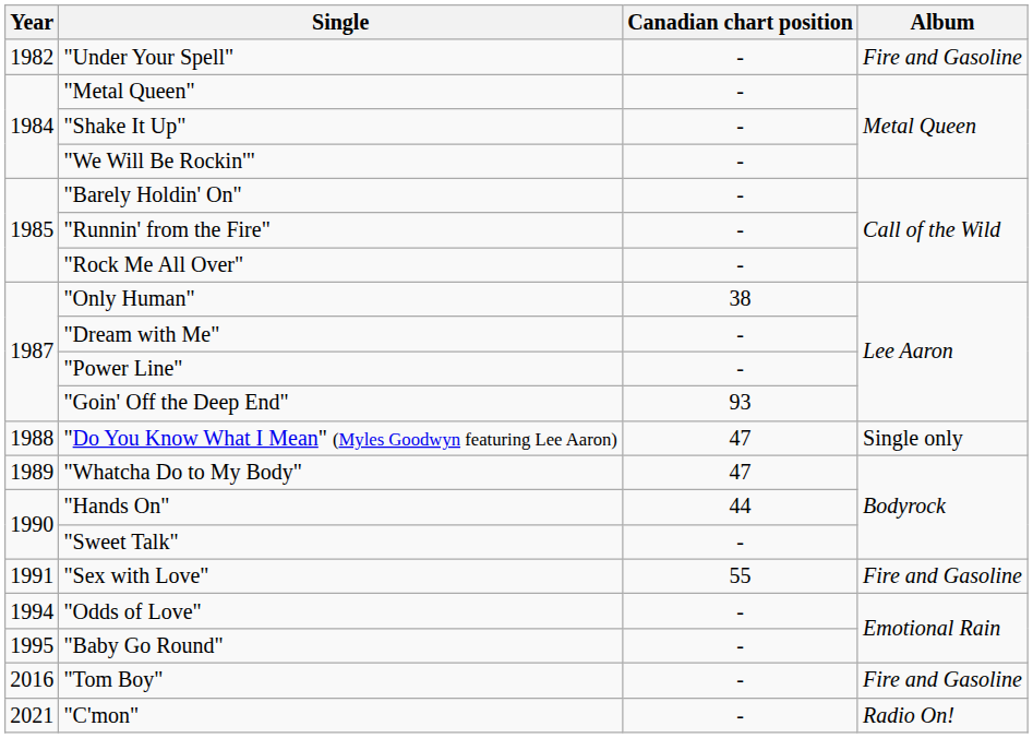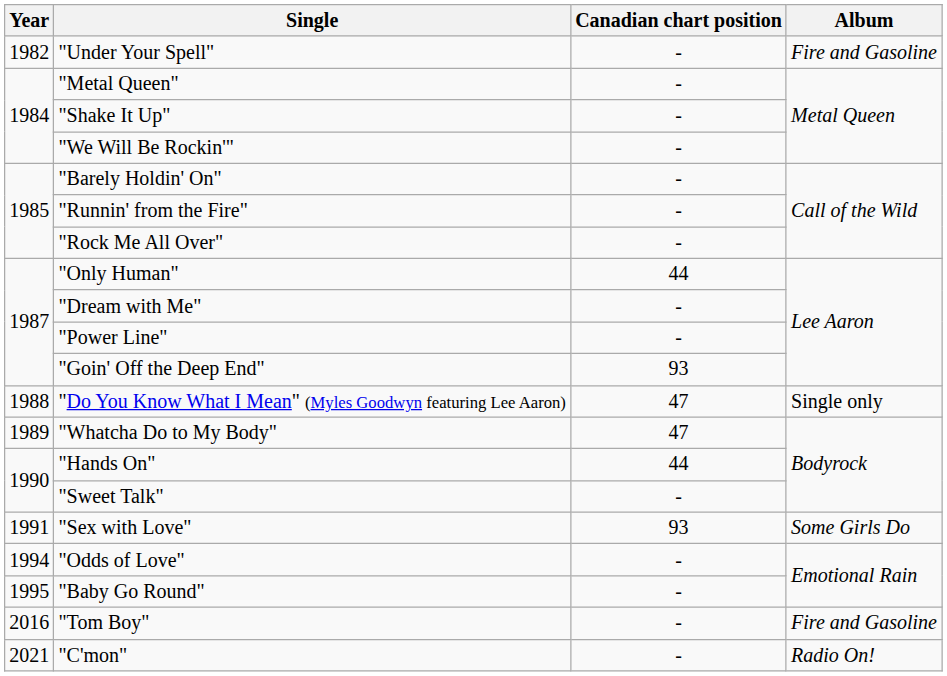 <table class="wikitable">
 <tr>
 <th>Year</th>
 <th>Single</th>
 <th>Canadian chart position</th>
 <th>Album</th>
 </tr>
 <tr>
 <td>1982</td>
 <td>"Under Your Spell"</td>
 <td align="center">-</td>
 <td><em>Fire and Gasoline</em></td>
 </tr>
 <tr>
 <td rowspan="3">1984</td>
 <td>"Metal Queen"</td>
 <td align="center">-</td>
 <td rowspan="3"><em>Metal Queen</em></td>
 </tr>
 <tr>
 <td>"Shake It Up"</td>
 <td align="center">-</td>
 </tr>
 <tr>
 <td>"We Will Be Rockin'"</td>
 <td align="center">-</td>
 </tr>
 <tr>
 <td rowspan="3">1985</td>
 <td>"Barely Holdin' On"</td>
 <td align="center">-</td>
 <td rowspan="3"><em>Call of the Wild</em></td>
 </tr>
 <tr>
 <td>"Runnin' from the Fire"</td>
 <td align="center">-</td>
 </tr>
 <tr>
 <td>"Rock Me All Over"</td>
 <td align="center">-</td>
 </tr>
 <tr>
 <td rowspan="4">1987</td>
 <td>"Only Human"</td>
-<td align="center">38</td>
+<td align="center">44</td>
 <td rowspan="4"><em>Lee Aaron</em></td>
 </tr>
 <tr>
 <td>"Dream with Me"</td>
 <td align="center">-</td>
 </tr>
 <tr>
 <td>"Power Line"</td>
 <td align="center">-</td>
 </tr>
 <tr>
 <td>"Goin' Off the Deep End"</td>
 <td align="center">93</td>
 </tr>
 <tr>
 <td>1988</td>
 <td>"<a href='#'>Do You Know What I Mean</a>" <small>(<a href='#'>Myles Goodwyn</a> featuring Lee Aaron)</small></td>
 <td align="center">47</td>
 <td>Single only</td>
 </tr>
 <tr>
 <td>1989</td>
 <td>"Whatcha Do to My Body"</td>
 <td align="center">47</td>
 <td rowspan="3"><em>Bodyrock</em></td>
 </tr>
 <tr>
 <td rowspan="2">1990</td>
 <td>"Hands On"</td>
 <td align="center">44</td>
 </tr>
 <tr>
 <td>"Sweet Talk"</td>
 <td align="center">-</td>
 </tr>
 <tr>
 <td>1991</td>
 <td>"Sex with Love"</td>
-<td align="center">55</td>
-<td><em>Fire and Gasoline</em></td>
+<td align="center">93</td>
+<td><em>Some Girls Do</em></td>
 </tr>
 <tr>
 <td>1994</td>
 <td>"Odds of Love"</td>
 <td align="center">-</td>
 <td rowspan="2"><em>Emotional Rain</em></td>
 </tr>
 <tr>
 <td>1995</td>
 <td>"Baby Go Round"</td>
 <td align="center">-</td>
 </tr>
 <tr>
 <td>2016</td>
 <td>"Tom Boy"</td>
 <td align="center">-</td>
 <td><em>Fire and Gasoline</em></td>
 </tr>
 <tr>
 <td>2021</td>
 <td>"C'mon"</td>
 <td align="center">-</td>
 <td><em>Radio On!</em></td>
 </tr>
 </table>
